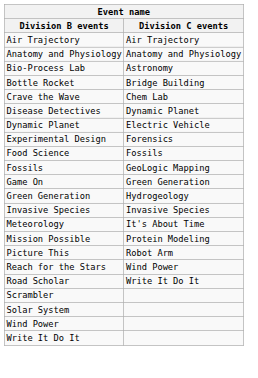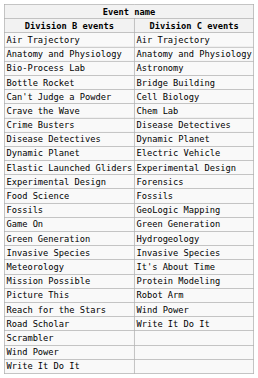 <table class="wikitable collapsible collapsed">
 <tr>
 <th colspan="2">Event name</th>
 </tr>
 <tr>
 <th>Division B events</th>
 <th>Division C events</th>
 </tr>
 <tr>
 <td>Air Trajectory</td>
 <td>Air Trajectory</td>
 </tr>
 <tr>
 <td>Anatomy and Physiology</td>
 <td>Anatomy and Physiology</td>
 </tr>
 <tr>
 <td>Bio-Process Lab</td>
 <td>Astronomy</td>
 </tr>
 <tr>
 <td>Bottle Rocket</td>
 <td>Bridge Building</td>
 </tr>
 <tr>
+<td>Can't Judge a Powder</td>
+<td>Cell Biology</td>
+</tr>
+<tr>
 <td>Crave the Wave</td>
 <td>Chem Lab</td>
+</tr>
+<tr>
+<td>Crime Busters</td>
+<td>Disease Detectives</td>
 </tr>
 <tr>
 <td>Disease Detectives</td>
 <td>Dynamic Planet</td>
 </tr>
 <tr>
 <td>Dynamic Planet</td>
 <td>Electric Vehicle</td>
+</tr>
+<tr>
+<td>Elastic Launched Gliders</td>
+<td>Experimental Design</td>
 </tr>
 <tr>
 <td>Experimental Design</td>
 <td>Forensics</td>
 </tr>
 <tr>
 <td>Food Science</td>
 <td>Fossils</td>
 </tr>
 <tr>
 <td>Fossils</td>
 <td>GeoLogic Mapping</td>
 </tr>
 <tr>
 <td>Game On</td>
 <td>Green Generation</td>
 </tr>
 <tr>
 <td>Green Generation</td>
 <td>Hydrogeology</td>
 </tr>
 <tr>
 <td>Invasive Species</td>
 <td>Invasive Species</td>
 </tr>
 <tr>
 <td>Meteorology</td>
 <td>It's About Time</td>
 </tr>
 <tr>
 <td>Mission Possible</td>
 <td>Protein Modeling</td>
 </tr>
 <tr>
 <td>Picture This</td>
 <td>Robot Arm</td>
 </tr>
 <tr>
 <td>Reach for the Stars</td>
 <td>Wind Power</td>
 </tr>
 <tr>
 <td>Road Scholar</td>
 <td>Write It Do It</td>
 </tr>
 <tr>
 <td>Scrambler</td>
 <td></td>
 </tr>
 <tr>
-<td>Solar System</td>
-<td></td>
-</tr>
-<tr>
 <td>Wind Power</td>
 <td></td>
 </tr>
 <tr>
 <td>Write It Do It</td>
 <td></td>
 </tr>
 </table>
